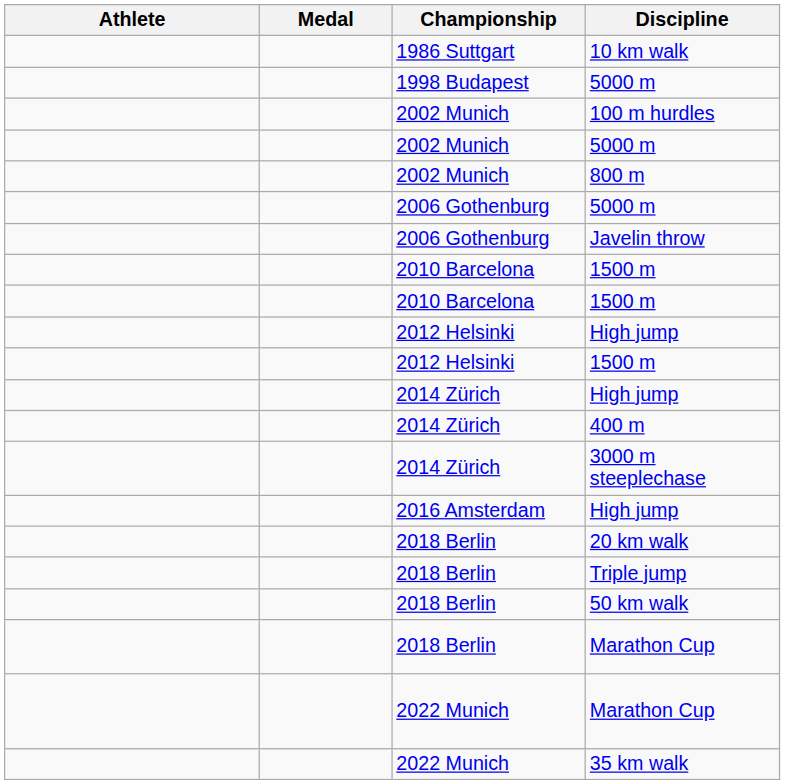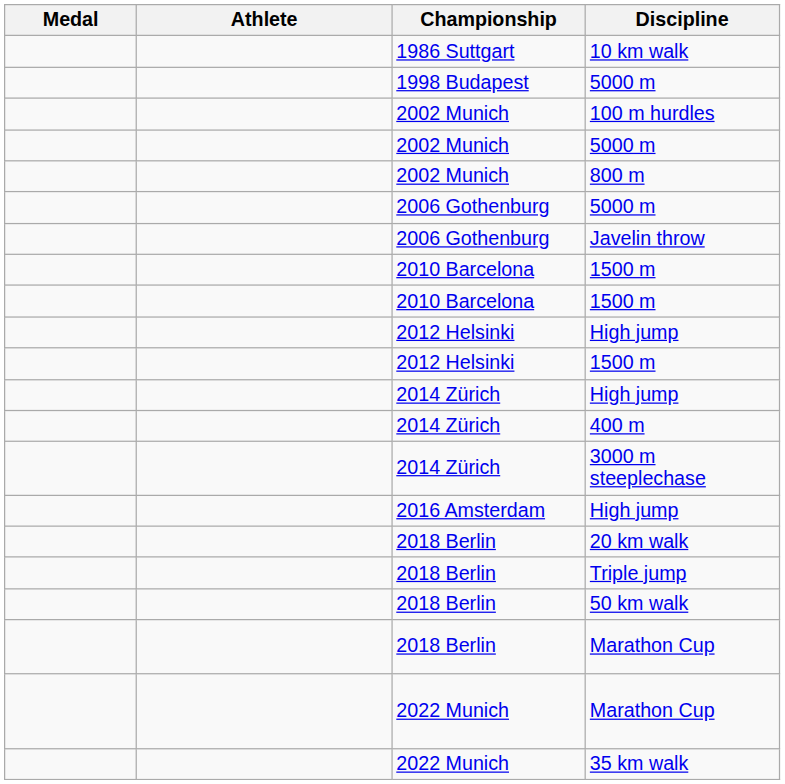 <table class="sortable wikitable" font-size:90%;>
 <tr>
+<th align="center" width=100>Medal</th>
 <th align="center" width=200>Athlete</th>
-<th align="center" width=100>Medal</th>
 <th align="center" width=150>Championship</th>
 <th align="center" width=150>Discipline</th>
 </tr>
 <tr>
+<td></td>
 <td align="left"></td>
-<td></td>
 <td><a href='#'>1986 Suttgart</a></td>
 <td><a href='#'>10 km walk</a></td>
 </tr>
 <tr>
+<td></td>
 <td align="left"></td>
-<td></td>
 <td><a href='#'>1998 Budapest</a></td>
 <td><a href='#'>5000 m</a></td>
 </tr>
 <tr>
+<td></td>
 <td align="left"></td>
-<td></td>
 <td><a href='#'>2002 Munich</a></td>
 <td><a href='#'>100 m hurdles</a></td>
 </tr>
 <tr>
+<td></td>
 <td align="left"></td>
-<td></td>
 <td><a href='#'>2002 Munich</a></td>
 <td><a href='#'>5000 m</a></td>
 </tr>
 <tr>
+<td></td>
 <td align="left"></td>
-<td></td>
 <td><a href='#'>2002 Munich</a></td>
 <td><a href='#'>800 m</a></td>
 </tr>
 <tr>
+<td></td>
 <td align="left"></td>
-<td></td>
 <td><a href='#'>2006 Gothenburg</a></td>
 <td><a href='#'>5000 m</a></td>
 </tr>
 <tr>
+<td></td>
 <td align="left"></td>
-<td></td>
 <td><a href='#'>2006 Gothenburg</a></td>
 <td><a href='#'>Javelin throw</a></td>
 </tr>
 <tr>
+<td></td>
 <td align="left"></td>
-<td></td>
 <td><a href='#'>2010 Barcelona</a></td>
 <td><a href='#'>1500 m</a></td>
 </tr>
 <tr>
+<td></td>
 <td align="left"></td>
-<td></td>
 <td><a href='#'>2010 Barcelona</a></td>
 <td><a href='#'>1500 m</a></td>
 </tr>
 <tr>
+<td></td>
 <td align="left"></td>
-<td></td>
 <td><a href='#'>2012 Helsinki</a></td>
 <td><a href='#'>High jump</a></td>
 </tr>
 <tr>
+<td></td>
 <td align="left"></td>
-<td></td>
 <td><a href='#'>2012 Helsinki</a></td>
 <td><a href='#'>1500 m</a></td>
 </tr>
 <tr>
+<td></td>
 <td align="left"></td>
-<td></td>
 <td><a href='#'>2014 Zürich</a></td>
 <td><a href='#'>High jump</a></td>
 </tr>
 <tr>
+<td></td>
 <td align="left"></td>
-<td></td>
 <td><a href='#'>2014 Zürich</a></td>
 <td><a href='#'>400 m</a></td>
 </tr>
 <tr>
+<td></td>
 <td align="left"></td>
-<td></td>
 <td><a href='#'>2014 Zürich</a></td>
 <td><a href='#'>3000 m steeplechase</a></td>
 </tr>
 <tr>
+<td></td>
 <td align="left"></td>
-<td></td>
 <td><a href='#'>2016 Amsterdam</a></td>
 <td><a href='#'>High jump</a></td>
 </tr>
 <tr>
+<td></td>
 <td align="left"></td>
-<td></td>
 <td><a href='#'>2018 Berlin</a></td>
 <td><a href='#'>20 km walk</a></td>
 </tr>
 <tr>
+<td></td>
 <td align="left"></td>
-<td></td>
 <td><a href='#'>2018 Berlin</a></td>
 <td><a href='#'>Triple jump</a></td>
 </tr>
 <tr>
+<td></td>
 <td align="left"></td>
-<td></td>
 <td><a href='#'>2018 Berlin</a></td>
 <td><a href='#'>50 km walk</a></td>
 </tr>
 <tr>
+<td></td>
 <td align="left"><br><br></td>
-<td></td>
 <td><a href='#'>2018 Berlin</a></td>
 <td><a href='#'>Marathon Cup</a></td>
 </tr>
 <tr>
+<td></td>
 <td align="left"><br><br><br></td>
-<td></td>
 <td><a href='#'>2022 Munich</a></td>
 <td><a href='#'>Marathon Cup</a></td>
 </tr>
 <tr>
+<td></td>
 <td align="left"></td>
-<td></td>
 <td><a href='#'>2022 Munich</a></td>
 <td><a href='#'>35 km walk</a></td>
 </tr>
 </table>
